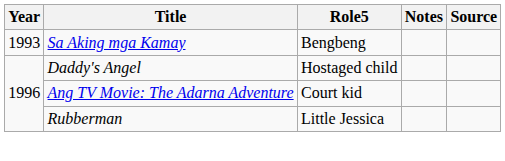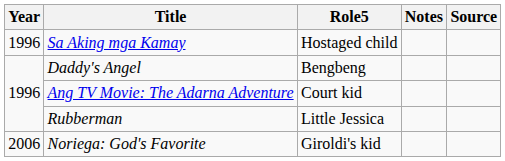 <table class="wikitable sortable" >
 <tr>
 <th>Year</th>
 <th>Title</th>
 <th>Role5</th>
 <th class="unsortable">Notes </th>
 <th class="unsortable">Source </th>
 </tr>
 <tr>
-<td>1993</td>
+<td>1996</td>
 <td><em><a href='#'>Sa Aking mga Kamay</a></em></td>
-<td>Bengbeng</td>
+<td>Hostaged child</td>
 <td></td>
 <td></td>
 </tr>
 <tr>
 <td rowspan="3">1996</td>
 <td><em>Daddy's Angel</em></td>
-<td>Hostaged child</td>
+<td>Bengbeng</td>
 <td></td>
 <td></td>
 </tr>
 <tr>
 <td><a href='#'><em>Ang TV Movie: The Adarna Adventure</em></a></td>
 <td>Court kid</td>
 <td></td>
 <td></td>
 </tr>
 <tr>
 <td><em>Rubberman</em></td>
 <td>Little Jessica</td>
 <td></td>
 <td></td>
 </tr>
 <tr>
+<td>2006</td>
+<td><em>Noriega: God's Favorite</em></td>
+<td>Giroldi's kid</td>
+<td></td>
+<td></td>
+</tr>
+<tr>
 </tr>
 </table>
